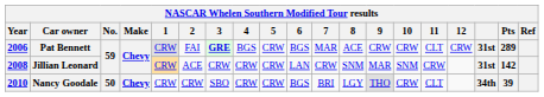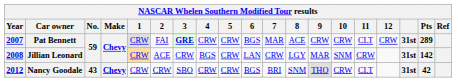 <table class="wikitable" style="text-align:center; font-size:75%">
 <tr>
 <th colspan=21><a href='#'>NASCAR Whelen Southern Modified Tour</a> results</th>
 </tr>
 <tr>
 <th>Year</th>
 <th>Car owner</th>
 <th>No.</th>
 <th>Make</th>
 <th>1</th>
 <th>2</th>
 <th>3</th>
 <th>4</th>
 <th>5</th>
 <th>6</th>
 <th>7</th>
 <th>8</th>
 <th>9</th>
 <th>10</th>
 <th>11</th>
 <th>12</th>
 <th></th>
 <th>Pts</th>
 <th>Ref</th>
 </tr>
 <tr>
-<th><a href='#'>2006</a></th>
+<th><a href='#'>2007</a></th>
 <th>Pat Bennett</th>
 <th rowspan=2>59</th>
 <th rowspan=2><a href='#'>Chevy</a></th>
 <td style="background:#DFDFDF;"><a href='#'>CRW</a><br></td>
 <td><a href='#'>FAI</a></td>
 <td style="background:#DFFFDF;"><strong><a href='#'>GRE</a><br></strong></td>
-<td><a href='#'>BGS</a></td>
+<td><a href='#'>CRW</a></td>
 <td><a href='#'>CRW</a></td>
 <td><a href='#'>BGS</a></td>
 <td><a href='#'>MAR</a></td>
 <td><a href='#'>ACE</a></td>
 <td><a href='#'>CRW</a></td>
 <td><a href='#'>CRW</a></td>
 <td><a href='#'>CLT</a></td>
 <td><a href='#'>CRW</a></td>
 <th>31st</th>
 <th>289</th>
 <th></th>
 </tr>
 <tr>
 <th><a href='#'>2008</a></th>
 <th>Jillian Leonard</th>
 <td style="background:#FFDF9F;"><a href='#'>CRW</a><br></td>
 <td><a href='#'>ACE</a></td>
 <td><a href='#'>CRW</a></td>
-<td><a href='#'>CRW</a></td>
+<td><a href='#'>BGS</a></td>
 <td><a href='#'>CRW</a></td>
 <td><a href='#'>LAN</a></td>
 <td><a href='#'>CRW</a></td>
-<td><a href='#'>SNM</a></td>
+<td><a href='#'>LGY</a></td>
 <td><a href='#'>MAR</a></td>
 <td><a href='#'>SNM</a></td>
 <td><a href='#'>CRW</a></td>
 <td></td>
 <th>31st</th>
 <th>142</th>
 <th></th>
 </tr>
 <tr>
-<th><a href='#'>2010</a></th>
+<th><a href='#'>2012</a></th>
 <th>Nancy Goodale</th>
-<th>50</th>
+<th>43</th>
 <th><a href='#'>Chevy</a></th>
 <td><a href='#'>CRW</a></td>
 <td><a href='#'>CRW</a></td>
 <td><a href='#'>SBO</a></td>
 <td><a href='#'>CRW</a></td>
 <td><a href='#'>CRW</a></td>
 <td><a href='#'>BGS</a></td>
 <td><a href='#'>BRI</a></td>
-<td><a href='#'>LGY</a></td>
+<td><a href='#'>SNM</a></td>
 <td style="background:#DFDFDF;"><a href='#'>THO</a><br></td>
 <td><a href='#'>CRW</a></td>
 <td><a href='#'>CLT</a></td>
 <td></td>
-<th>34th</th>
-<th>39</th>
+<th>31st</th>
+<th>42</th>
 <th></th>
 </tr>
 </table>
